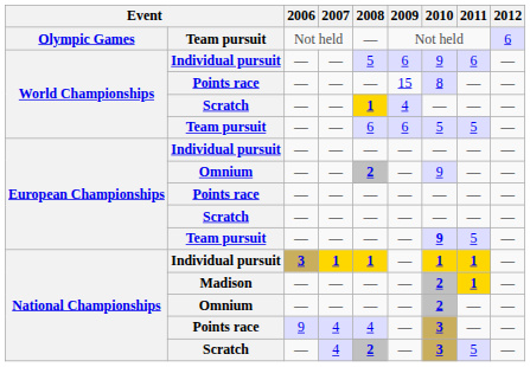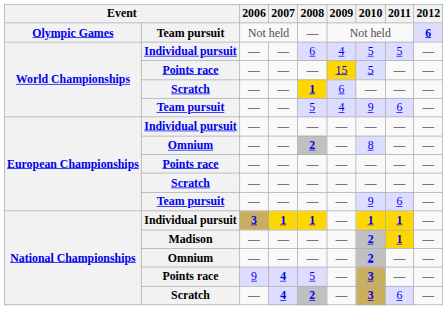 <table class="wikitable plainrowheaders">
 <tr>
 <th scope="col" colspan=2>Event</th>
 <th scope="col">2006</th>
 <th scope="col">2007</th>
 <th scope="col">2008</th>
 <th scope="col">2009</th>
 <th scope="col">2010</th>
 <th scope="col">2011</th>
 <th scope="col">2012</th>
 </tr>
 <tr style="text-align:center;">
 <th scope="row"> <a href='#'>Olympic Games</a></th>
 <th scope="row">Team pursuit</th>
 <td style="color:#4d4d4d;" colspan=2>Not held</td>
 <td>—</td>
 <td style="color:#4d4d4d;" colspan=3>Not held</td>
-<td style="background:#ddf;"><a href='#'>6</a></td>
+<td style="background:#ddf;"><strong><a href='#'>6</a></strong></td>
 </tr>
 <tr style="text-align:center;">
 <th scope="row" rowspan=4> <a href='#'>World Championships</a></th>
 <th scope="row"><a href='#'>Individual pursuit</a></th>
 <td>—</td>
 <td>—</td>
+<td style="background:#ddf;"><a href='#'>6</a></td>
+<td style="background:#ddf;"><a href='#'>4</a></td>
 <td style="background:#ddf;"><a href='#'>5</a></td>
-<td style="background:#ddf;"><a href='#'>6</a></td>
-<td style="background:#ddf;"><a href='#'>9</a></td>
-<td style="background:#ddf;"><a href='#'>6</a></td>
+<td style="background:#ddf;"><a href='#'>5</a></td>
 <td>—</td>
 </tr>
 <tr style="text-align:center;">
 <th scope="row"><a href='#'>Points race</a></th>
 <td>—</td>
 <td>—</td>
 <td>—</td>
-<td><a href='#'>15</a></td>
-<td style="background:#ddf;"><a href='#'>8</a></td>
+<td style="background: gold;"><a href='#'>15</a></td>
+<td style="background:#ddf;"><a href='#'>5</a></td>
 <td>—</td>
 <td>—</td>
 </tr>
 <tr style="text-align:center;">
 <th scope="row"><a href='#'>Scratch</a></th>
 <td>—</td>
 <td>—</td>
 <th style="background:gold;"><a href='#'>1</a></th>
-<td style="background:#ddf;"><a href='#'>4</a></td>
+<td style="background:#ddf;"><a href='#'>6</a></td>
 <td>—</td>
 <td>—</td>
 <td>—</td>
 </tr>
 <tr style="text-align:center;">
 <th scope="row"><a href='#'>Team pursuit</a></th>
 <td>—</td>
 <td>—</td>
+<td style="background:#ddf;"><a href='#'>5</a></td>
+<td style="background:#ddf;"><a href='#'>4</a></td>
+<td style="background:#ddf;"><a href='#'>9</a></td>
 <td style="background:#ddf;"><a href='#'>6</a></td>
-<td style="background:#ddf;"><a href='#'>6</a></td>
-<td style="background:#ddf;"><a href='#'>5</a></td>
-<td style="background:#ddf;"><a href='#'>5</a></td>
 <td>—</td>
 </tr>
 <tr style="text-align:center;">
 <th scope="row" rowspan=5> <a href='#'>European Championships</a></th>
 <th scope="row"><a href='#'>Individual pursuit</a></th>
 <td>—</td>
 <td>—</td>
 <td>—</td>
 <td>—</td>
 <td>—</td>
 <td>—</td>
 <td>—</td>
 </tr>
 <tr style="text-align:center;">
 <th scope="row"><a href='#'>Omnium</a></th>
 <td>—</td>
 <td>—</td>
 <th style="background:silver;"><a href='#'>2</a></th>
 <td>—</td>
-<td style="background:#ddf;"><a href='#'>9</a></td>
+<td style="background:#ddf;"><a href='#'>8</a></td>
 <td>—</td>
 <td>—</td>
 </tr>
 <tr style="text-align:center;">
 <th scope="row"><a href='#'>Points race</a></th>
 <td>—</td>
 <td>—</td>
 <td>—</td>
 <td>—</td>
 <td>—</td>
 <td>—</td>
 <td>—</td>
 </tr>
 <tr style="text-align:center;">
 <th scope="row"><a href='#'>Scratch</a></th>
 <td>—</td>
 <td>—</td>
 <td>—</td>
 <td>—</td>
 <td>—</td>
 <td>—</td>
 <td>—</td>
 </tr>
 <tr style="text-align:center;">
 <th scope="row"><a href='#'>Team pursuit</a></th>
 <td>—</td>
 <td>—</td>
 <td>—</td>
 <td>—</td>
-<td style="background:#ddf;"><strong><a href='#'>9</a></strong></td>
-<td style="background:#ddf;"><a href='#'>5</a></td>
+<td style="background:#ddf;"><a href='#'>9</a></td>
+<td style="background:#ddf;"><a href='#'>6</a></td>
 <td>—</td>
 </tr>
 <tr style="text-align:center;">
 <th scope="row" rowspan=5> <a href='#'>National Championships</a></th>
 <th scope="row">Individual pursuit</th>
 <th style="background:#C9AE5D;"><a href='#'>3</a></th>
 <th style="background:gold;"><a href='#'>1</a></th>
 <th style="background:gold;"><a href='#'>1</a></th>
 <td>—</td>
 <th style="background:gold;"><a href='#'>1</a></th>
 <th style="background:gold;"><a href='#'>1</a></th>
 <td>—</td>
 </tr>
 <tr style="text-align:center;">
 <th scope="row">Madison</th>
 <td>—</td>
 <td>—</td>
 <td>—</td>
 <td>—</td>
 <th style="background:silver;"><a href='#'>2</a></th>
 <th style="background:gold;"><a href='#'>1</a></th>
 <td>—</td>
 </tr>
 <tr style="text-align:center;">
 <th scope="row">Omnium</th>
 <td>—</td>
 <td>—</td>
 <td>—</td>
 <td>—</td>
 <th style="background:silver;"><a href='#'>2</a></th>
 <td>—</td>
 <td>—</td>
 </tr>
 <tr style="text-align:center;">
 <th scope="row">Points race</th>
 <td style="background:#ddf;"><a href='#'>9</a></td>
-<td style="background:#ddf;"><a href='#'>4</a></td>
-<td style="background:#ddf;"><a href='#'>4</a></td>
+<td style="background:#ddf;"><strong><a href='#'>4</a></strong></td>
+<td style="background:#ddf;"><a href='#'>5</a></td>
 <td>—</td>
 <th style="background:#C9AE5D;"><a href='#'>3</a></th>
 <td>—</td>
 <td>—</td>
 </tr>
 <tr style="text-align:center;">
 <th scope="row">Scratch</th>
 <td>—</td>
-<td style="background:#ddf;"><a href='#'>4</a></td>
+<td style="background:#ddf;"><strong><a href='#'>4</a></strong></td>
 <th style="background:silver;"><a href='#'>2</a></th>
 <td>—</td>
 <th style="background:#C9AE5D;"><a href='#'>3</a></th>
-<td style="background:#ddf;"><a href='#'>5</a></td>
+<td style="background:#ddf;"><a href='#'>6</a></td>
 <td>—</td>
 </tr>
 </table>
